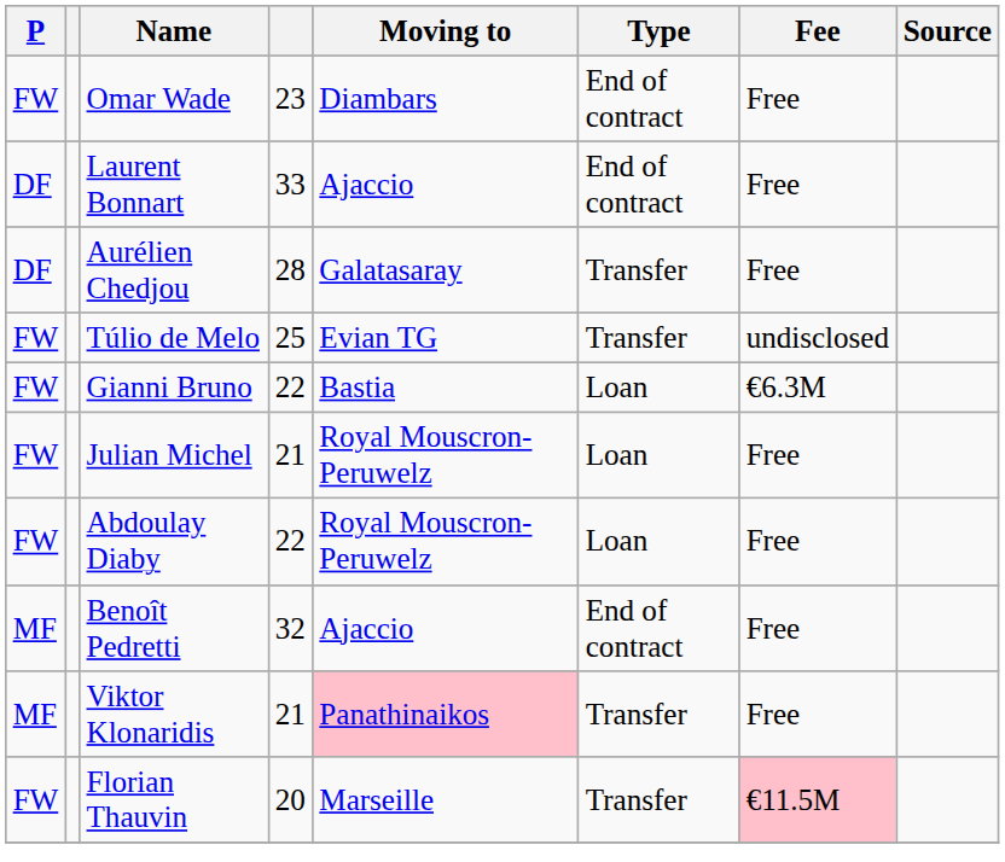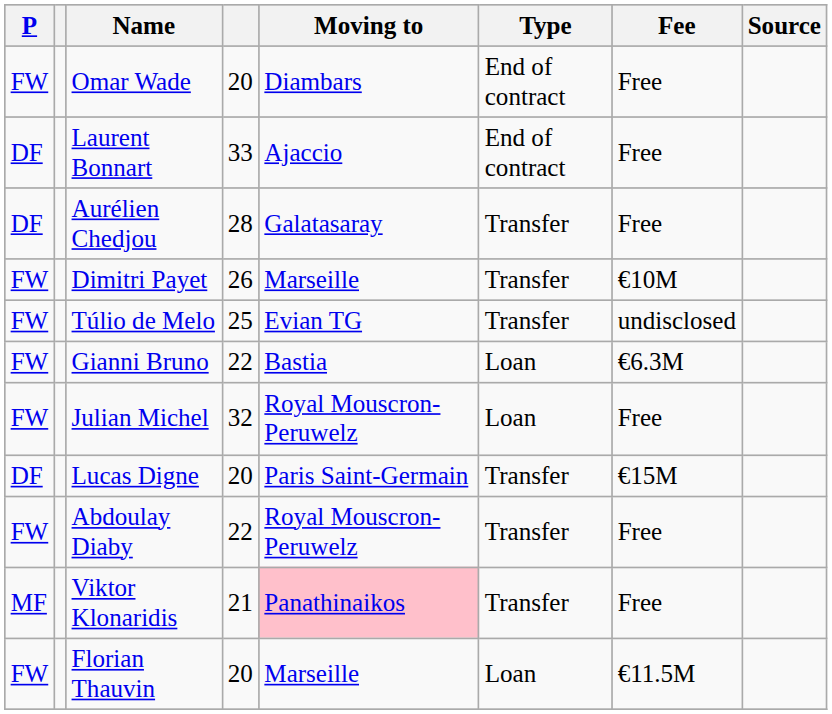 <table class="wikitable sortable" style="width:80%; text-align:center; font-size:95%; text-align:left;">
 <tr>
 <th><a href='#'>P</a></th>
 <th></th>
 <th>Name</th>
 <th></th>
 <th>Moving to</th>
 <th>Type</th>
 <th>Fee</th>
 <th>Source</th>
 </tr>
 <tr>
 <td><a href='#'>FW</a></td>
 <td style="text-align:center;"></td>
 <td style="text-align:left;"><a href='#'>Omar Wade</a></td>
-<td>23</td>
+<td>20</td>
 <td style="text-align:left;"><a href='#'>Diambars</a> </td>
 <td>End of contract</td>
 <td>Free</td>
 <td></td>
 </tr>
 <tr>
 <td><a href='#'>DF</a></td>
 <td style="text-align:center;"></td>
 <td style="text-align:left;"><a href='#'>Laurent Bonnart</a></td>
 <td>33</td>
 <td style="text-align:left;"><a href='#'>Ajaccio</a></td>
 <td>End of contract</td>
 <td>Free</td>
 <td></td>
 </tr>
 <tr>
 <td><a href='#'>DF</a></td>
 <td style="text-align:center;"></td>
 <td style="text-align:left;"><a href='#'>Aurélien Chedjou</a></td>
 <td>28</td>
 <td style="text-align:left;"><a href='#'>Galatasaray</a> </td>
 <td>Transfer</td>
 <td>Free</td>
 <td></td>
 </tr>
 <tr>
 <td><a href='#'>FW</a></td>
 <td style="text-align:center;"></td>
+<td style="text-align:left;"><a href='#'>Dimitri Payet</a></td>
+<td>26</td>
+<td style="text-align:left;"><a href='#'>Marseille</a></td>
+<td>Transfer</td>
+<td>€10M</td>
+<td></td>
+</tr>
+<tr>
+<td><a href='#'>FW</a></td>
+<td style="text-align:center;"></td>
 <td style="text-align:left;"><a href='#'>Túlio de Melo</a></td>
 <td>25</td>
 <td style="text-align:left;"><a href='#'>Evian TG</a></td>
 <td>Transfer</td>
 <td>undisclosed</td>
 <td></td>
 </tr>
 <tr>
 <td><a href='#'>FW</a></td>
 <td style="text-align:center;"></td>
 <td style="text-align:left;"><a href='#'>Gianni Bruno</a></td>
 <td>22</td>
 <td style="text-align:left;"><a href='#'>Bastia</a></td>
 <td>Loan</td>
 <td>€6.3M</td>
 <td></td>
 </tr>
 <tr>
 <td><a href='#'>FW</a></td>
 <td style="text-align:center;"></td>
 <td style="text-align:left;"><a href='#'>Julian Michel</a></td>
-<td>21</td>
+<td>32</td>
 <td style="text-align:left;"><a href='#'>Royal Mouscron-Peruwelz</a> </td>
 <td>Loan</td>
 <td>Free</td>
+<td></td>
+</tr>
+<tr>
+<td><a href='#'>DF</a></td>
+<td style="text-align:center;"></td>
+<td style="text-align:left;"><a href='#'>Lucas Digne</a></td>
+<td>20</td>
+<td style="text-align:left;"><a href='#'>Paris Saint-Germain</a></td>
+<td>Transfer</td>
+<td>€15M</td>
 <td></td>
 </tr>
 <tr>
 <td><a href='#'>FW</a></td>
 <td style="text-align:center;"></td>
 <td style="text-align:left;"><a href='#'>Abdoulay Diaby</a></td>
 <td>22</td>
 <td style="text-align:left;"><a href='#'>Royal Mouscron-Peruwelz</a> </td>
-<td>Loan</td>
-<td>Free</td>
-<td></td>
-</tr>
-<tr>
-<td><a href='#'>MF</a></td>
-<td style="text-align:center;"></td>
-<td style="text-align:left;"><a href='#'>Benoît Pedretti</a></td>
-<td>32</td>
-<td style="text-align:left;"><a href='#'>Ajaccio</a></td>
-<td>End of contract</td>
+<td>Transfer</td>
 <td>Free</td>
 <td></td>
 </tr>
 <tr>
 <td><a href='#'>MF</a></td>
 <td style="text-align:center;"></td>
 <td style="text-align:left;"><a href='#'>Viktor Klonaridis</a></td>
 <td>21</td>
 <td style="background: pink; text-align:left;"><a href='#'>Panathinaikos</a> </td>
 <td>Transfer</td>
 <td>Free</td>
 <td></td>
 </tr>
 <tr>
 <td><a href='#'>FW</a></td>
 <td style="text-align:center;"></td>
 <td style="text-align:left;"><a href='#'>Florian Thauvin</a></td>
 <td>20</td>
 <td style="text-align:left;"><a href='#'>Marseille</a></td>
-<td>Transfer</td>
-<td style="background: pink;">€11.5M</td>
+<td>Loan</td>
+<td>€11.5M</td>
 <td></td>
 </tr>
 <tr>
 </tr>
 </table>
